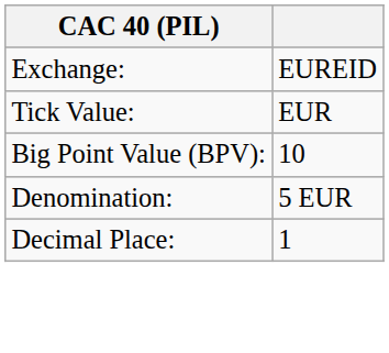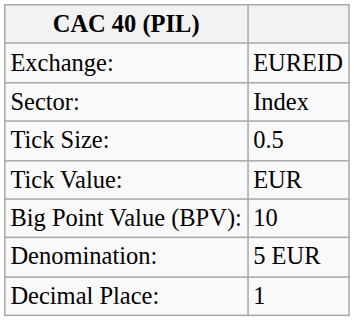 <table class="wikitable">
 <tr>
 <th>CAC 40 (PIL)</th>
 <th></th>
 </tr>
 <tr>
 <td>Exchange:</td>
 <td>EUREID</td>
+</tr>
+<tr>
+<td>Sector:</td>
+<td>Index</td>
+</tr>
+<tr>
+<td>Tick Size:</td>
+<td>0.5</td>
 </tr>
 <tr>
 <td>Tick Value:</td>
 <td>EUR</td>
 </tr>
 <tr>
 <td>Big Point Value (BPV):</td>
 <td>10</td>
 </tr>
 <tr>
 <td>Denomination:</td>
 <td>5 EUR</td>
 </tr>
 <tr>
 <td>Decimal Place:</td>
 <td>1</td>
 </tr>
 </table>
